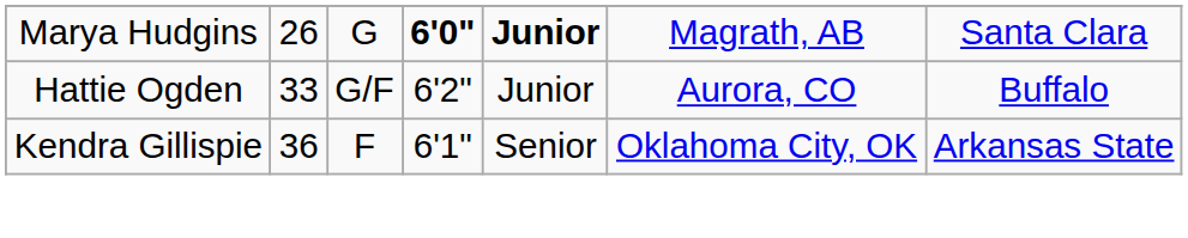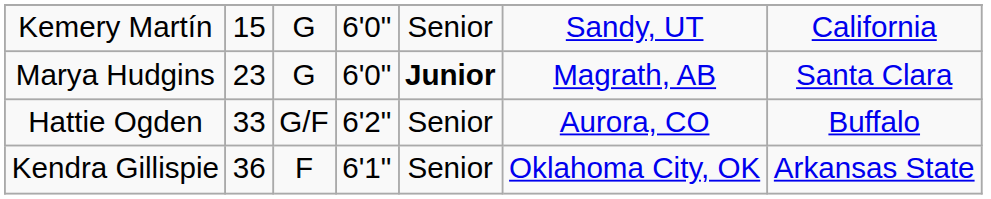 <table class="wikitable sortable" style="text-align: center">
 <tr align=center>
 </tr>
 <tr>
+<td>Kemery Martín</td>
+<td>15</td>
+<td>G</td>
+<td>6'0"</td>
+<td> Senior</td>
+<td><a href='#'>Sandy, UT</a></td>
+<td><a href='#'>California</a></td>
+</tr>
+<tr>
 <td>Marya Hudgins</td>
-<td>26</td>
+<td>23</td>
 <td>G</td>
-<td><strong>6'0"</strong></td>
+<td>6'0"</td>
 <td><strong>Junior</strong></td>
 <td><a href='#'>Magrath, AB</a></td>
 <td><a href='#'>Santa Clara</a></td>
 </tr>
 <tr>
 <td>Hattie Ogden</td>
 <td>33</td>
 <td>G/F</td>
 <td>6'2"</td>
-<td>Junior</td>
+<td> Senior</td>
 <td><a href='#'>Aurora, CO</a></td>
 <td><a href='#'>Buffalo</a></td>
 </tr>
 <tr>
 <td>Kendra Gillispie</td>
 <td>36</td>
 <td>F</td>
 <td>6'1"</td>
 <td>Senior</td>
 <td><a href='#'>Oklahoma City, OK</a></td>
 <td><a href='#'>Arkansas State</a></td>
 </tr>
 </table>
